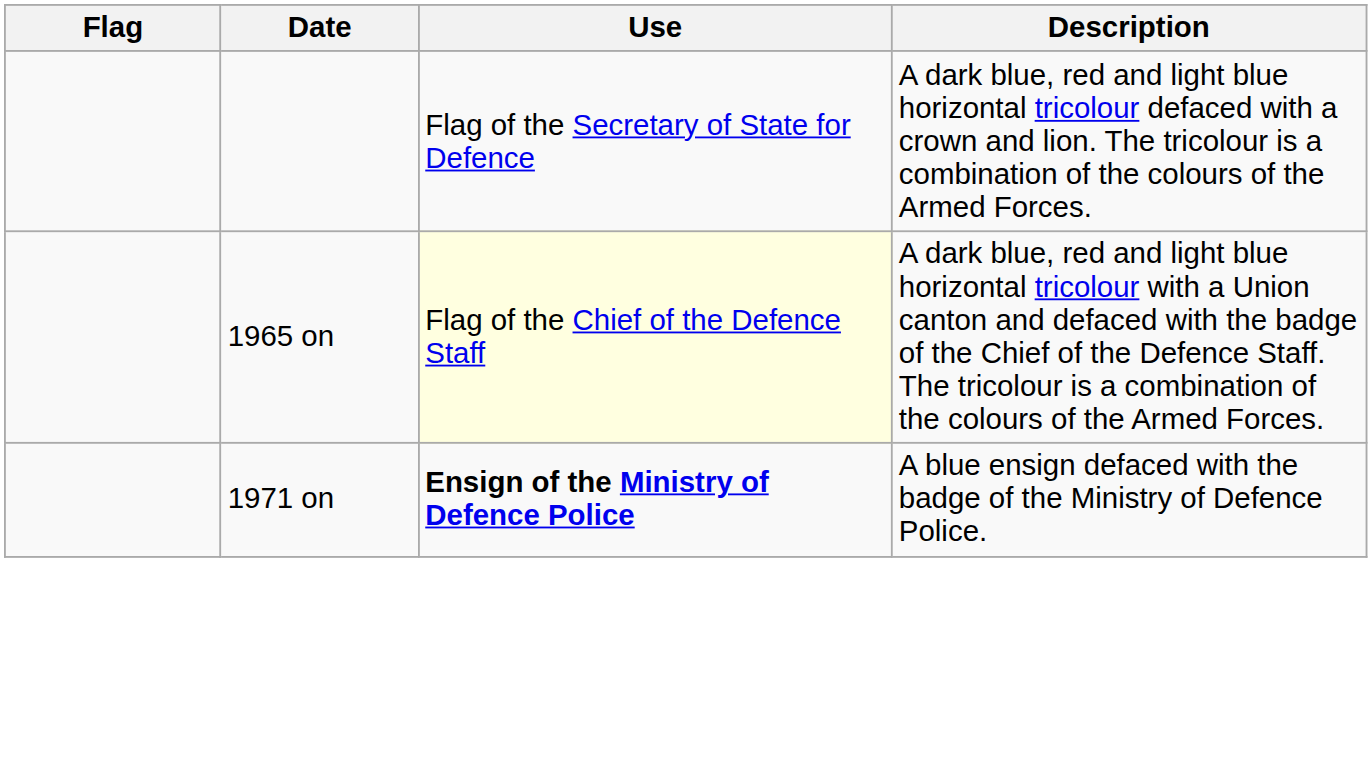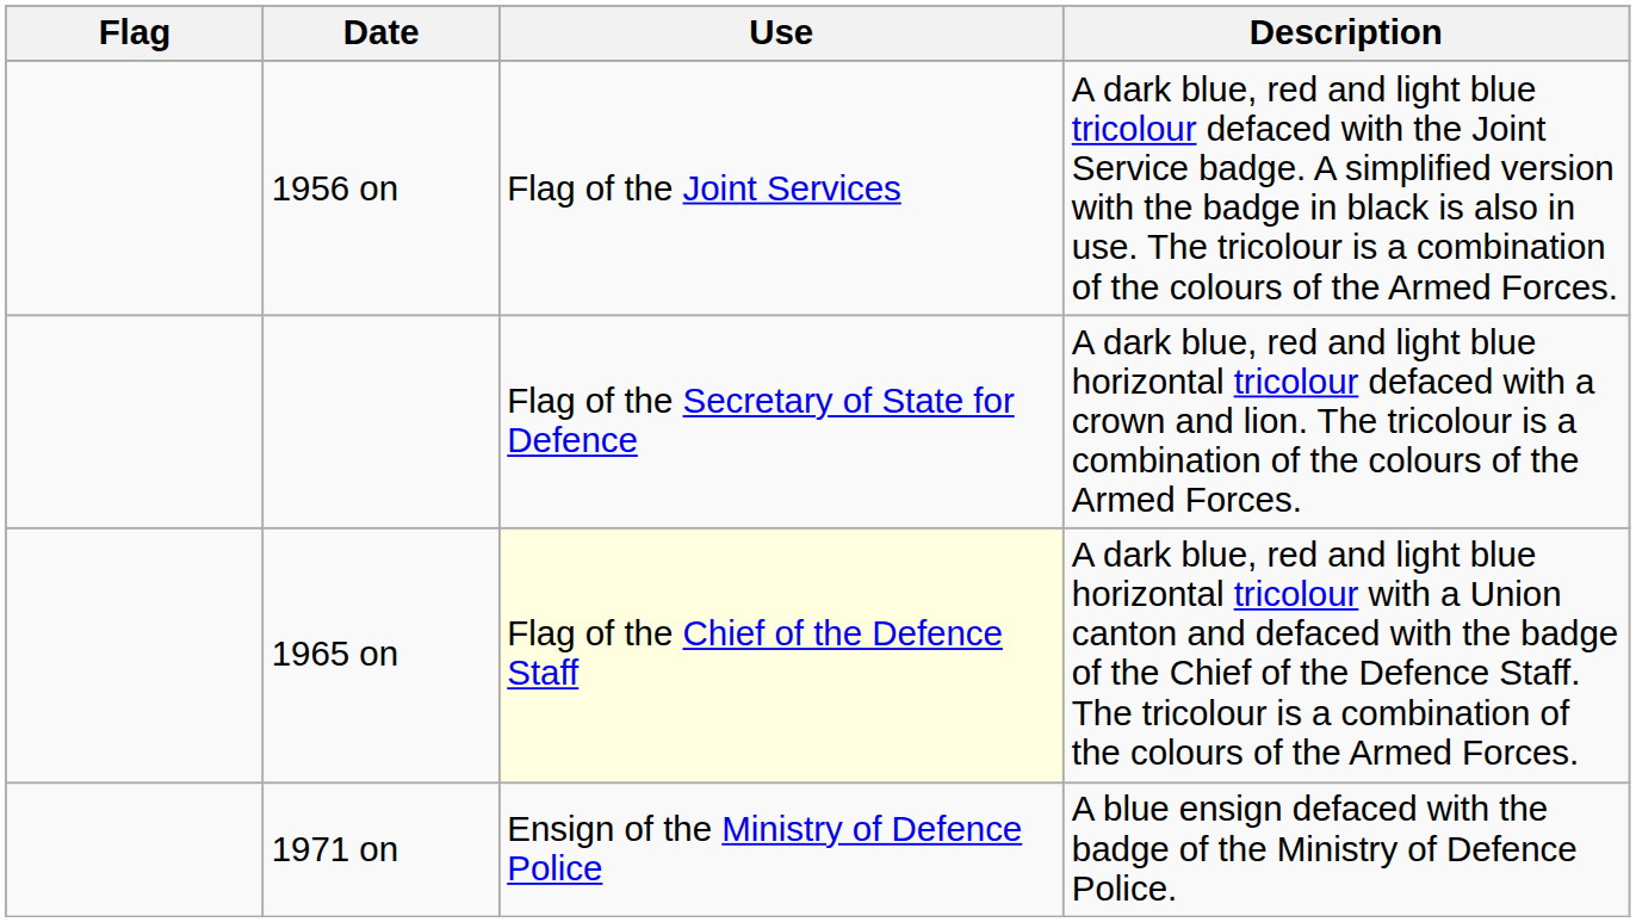 <table class="wikitable">
 <tr style="background:#efefef;">
 <th style="width:110px;">Flag</th>
 <th style="width:100px;">Date</th>
 <th style="width:250px;">Use</th>
 <th style="width:250px;">Description</th>
+</tr>
+<tr>
+<td></td>
+<td>1956 on</td>
+<td>Flag of the <a href='#'>Joint Services</a></td>
+<td>A dark blue, red and light blue <a href='#'>tricolour</a> defaced with the Joint Service badge.  A simplified version with the badge in black is also in use. The tricolour is a combination of the colours of the Armed Forces.</td>
 </tr>
 <tr>
 <td></td>
 <td></td>
 <td>Flag of the <a href='#'>Secretary of State for Defence</a></td>
 <td>A dark blue, red and light blue horizontal <a href='#'>tricolour</a> defaced with a crown and lion. The tricolour is a combination of the colours of the Armed Forces.</td>
 </tr>
 <tr>
 <td></td>
 <td>1965 on</td>
 <td style="background: lightyellow;">Flag of the <a href='#'>Chief of the Defence Staff</a></td>
 <td>A dark blue, red and light blue horizontal <a href='#'>tricolour</a> with a Union canton and defaced with the badge of the Chief of the Defence Staff. The tricolour is a combination of the colours of the Armed Forces.</td>
 </tr>
 <tr>
 <td></td>
 <td>1971 on</td>
-<td><strong>Ensign of the <a href='#'>Ministry of Defence Police</a></strong></td>
+<td>Ensign of the <a href='#'>Ministry of Defence Police</a></td>
 <td>A blue ensign defaced with the badge of the Ministry of Defence Police.</td>
 </tr>
 </table>
